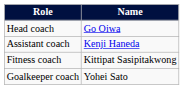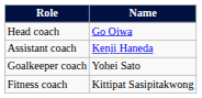 <table class="wikitable">
 <tr>
 <th style="color:#FFFFFF;background:#001040">Role</th>
 <th style="color:#FFFFFF;background:#001040">Name</th>
 </tr>
 <tr>
 <td>Head coach</td>
 <td> <a href='#'>Go Oiwa</a></td>
 </tr>
 <tr>
 <td>Assistant coach</td>
 <td> <a href='#'>Kenji Haneda</a></td>
 </tr>
 <tr>
+<td>Goalkeeper coach</td>
+<td> Yohei Sato</td>
+</tr>
+<tr>
 <td>Fitness coach</td>
 <td> Kittipat Sasipitakwong</td>
 </tr>
-<tr>
-<td>Goalkeeper coach</td>
-<td> Yohei Sato</td>
-</tr>
 </table>
